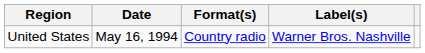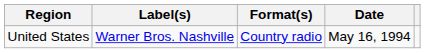 <table class="wikitable">
 <tr>
 <th>Region</th>
+<th>Label(s)</th>
+<th>Format(s)</th>
 <th>Date</th>
-<th>Format(s)</th>
-<th>Label(s)</th>
 <th></th>
 </tr>
 <tr>
 <td>United States</td>
+<td><a href='#'>Warner Bros. Nashville</a></td>
+<td><a href='#'>Country radio</a></td>
 <td>May 16, 1994</td>
-<td><a href='#'>Country radio</a></td>
-<td><a href='#'>Warner Bros. Nashville</a></td>
 <td></td>
 </tr>
 </table>
